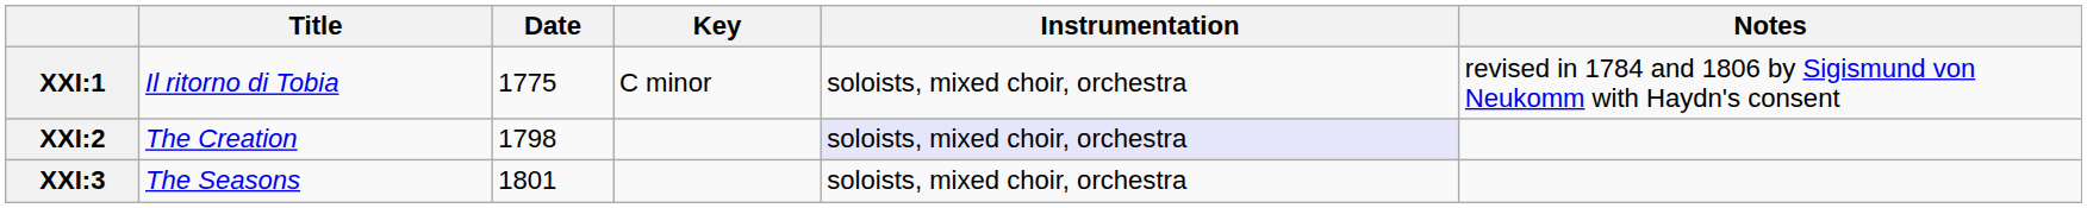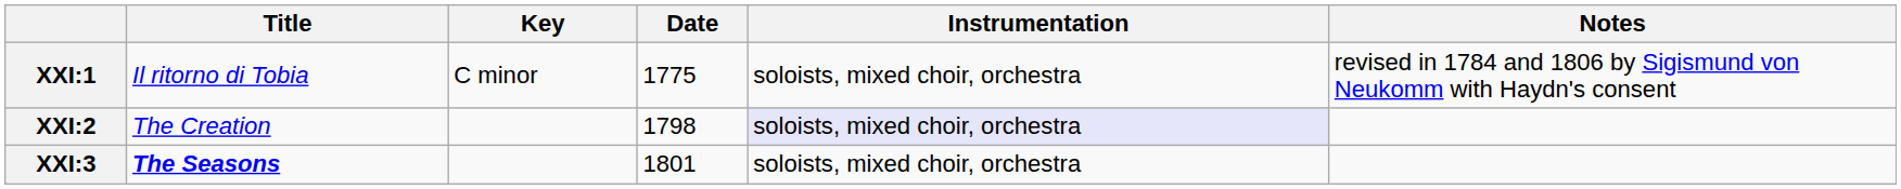 <table class="wikitable sortable" style="text-align: left" width=100%>
 <tr>
 <th scope="col"><a href='#'></a></th>
 <th scope="col">Title</th>
+<th scope="col" style="width: 10%;">Key</th>
 <th scope="col">Date</th>
-<th scope="col" style="width: 10%;">Key</th>
 <th scope="col">Instrumentation</th>
 <th scope="col" style="width: 30%;">Notes</th>
 </tr>
 <tr>
 <th scope="row">XXI:1</th>
 <td><em><a href='#'>Il ritorno di Tobia</a></em></td>
+<td>C minor</td>
 <td>1775</td>
-<td>C minor</td>
 <td> soloists, mixed choir, orchestra</td>
 <td>revised in 1784 and 1806 by <a href='#'>Sigismund von Neukomm</a> with Haydn's consent</td>
 </tr>
 <tr>
 <th scope="row">XXI:2</th>
 <td><em><a href='#'>The Creation</a></em></td>
+<td></td>
 <td>1798</td>
-<td></td>
 <td style="background: lavender;"> soloists, mixed choir, orchestra</td>
 <td></td>
 </tr>
 <tr>
 <th scope="row">XXI:3</th>
-<td><em><a href='#'>The Seasons</a></em></td>
+<td><strong><em><a href='#'>The Seasons</a></em></strong></td>
+<td></td>
 <td>1801</td>
-<td></td>
 <td> soloists, mixed choir, orchestra</td>
 <td></td>
 </tr>
 </table>
